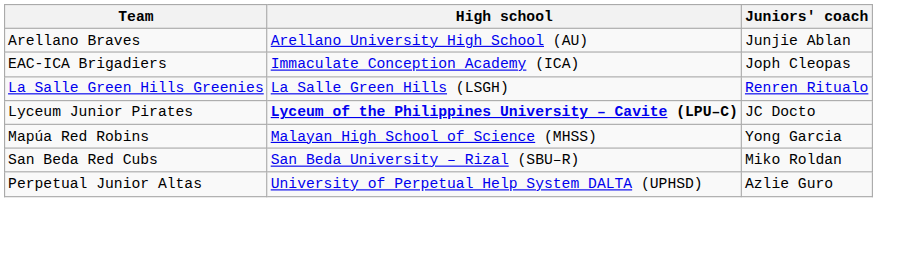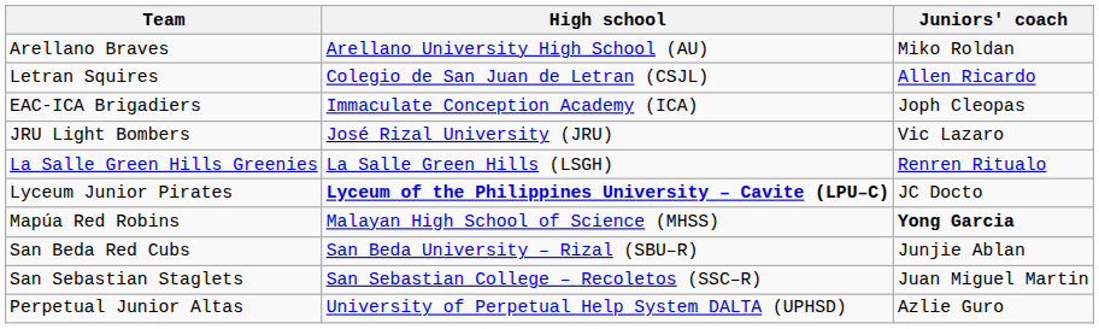 <table class="wikitable">
 <tr>
 <th>Team</th>
 <th>High school</th>
 <th>Juniors' coach</th>
 </tr>
 <tr>
 <td>Arellano Braves</td>
 <td><a href='#'>Arellano University High School</a> (AU)</td>
-<td>Junjie Ablan</td>
+<td>Miko Roldan</td>
+</tr>
+<tr>
+<td>Letran Squires</td>
+<td><a href='#'>Colegio de San Juan de Letran</a> (CSJL)</td>
+<td><a href='#'>Allen Ricardo</a></td>
 </tr>
 <tr>
 <td>EAC-ICA Brigadiers</td>
 <td><a href='#'>Immaculate Conception Academy</a> (ICA)</td>
 <td>Joph Cleopas</td>
+</tr>
+<tr>
+<td>JRU Light Bombers</td>
+<td><a href='#'>José Rizal University</a> (JRU)</td>
+<td>Vic Lazaro</td>
 </tr>
 <tr>
 <td><a href='#'>La Salle Green Hills Greenies</a></td>
 <td><a href='#'>La Salle Green Hills</a> (LSGH)</td>
 <td><a href='#'>Renren Ritualo</a></td>
 </tr>
 <tr>
 <td>Lyceum Junior Pirates</td>
 <td><strong><a href='#'>Lyceum of the Philippines University – Cavite</a> (LPU–C)</strong></td>
 <td>JC Docto</td>
 </tr>
 <tr>
 <td>Mapúa Red Robins</td>
 <td><a href='#'>Malayan High School of Science</a> (MHSS)</td>
-<td>Yong Garcia</td>
+<td><strong>Yong Garcia</strong></td>
 </tr>
 <tr>
 <td>San Beda Red Cubs</td>
 <td><a href='#'>San Beda University – Rizal</a> (SBU–R)</td>
-<td>Miko Roldan</td>
+<td>Junjie Ablan</td>
+</tr>
+<tr>
+<td>San Sebastian Staglets</td>
+<td><a href='#'>San Sebastian College – Recoletos</a> (SSC–R)</td>
+<td>Juan Miguel Martin</td>
 </tr>
 <tr>
 <td>Perpetual Junior Altas</td>
 <td><a href='#'>University of Perpetual Help System DALTA</a> (UPHSD)</td>
 <td>Azlie Guro</td>
 </tr>
 </table>
